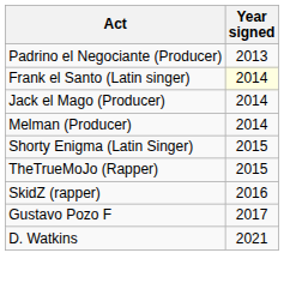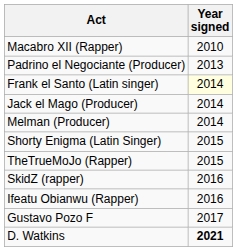 <table class="wikitable">
 <tr style="background:#ccc;">
 <th style="text-align:center;">Act</th>
 <th style="text-align:center;">Year <br>signed</th>
+</tr>
+<tr>
+<td>Macabro XII (Rapper)</td>
+<td style="text-align:center;">2010</td>
 </tr>
 <tr>
 <td>Padrino el Negociante (Producer)</td>
 <td style="text-align:center;">2013</td>
 </tr>
 <tr>
 <td>Frank el Santo (Latin singer)</td>
 <td style="background: lightyellow; text-align:center;">2014</td>
 </tr>
 <tr>
 <td>Jack el Mago (Producer)</td>
 <td style="text-align:center;">2014</td>
 </tr>
 <tr>
 <td>Melman (Producer)</td>
 <td style="text-align:center;">2014</td>
 </tr>
 <tr>
 <td>Shorty Enigma (Latin Singer)</td>
 <td style="text-align:center;">2015</td>
 </tr>
 <tr>
 <td>TheTrueMoJo (Rapper)</td>
 <td style="text-align:center;">2015</td>
 </tr>
 <tr>
 <td>SkidZ (rapper)</td>
 <td style="text-align:center;">2016</td>
 </tr>
 <tr>
+<td>Ifeatu Obianwu (Rapper)</td>
+<td style="text-align:center;">2016</td>
+</tr>
+<tr>
 <td>Gustavo Pozo F</td>
 <td style="text-align:center;">2017</td>
 </tr>
 <tr>
 <td>D. Watkins</td>
-<td style="text-align:center;">2021</td>
+<td style="text-align:center;"><strong>2021</strong></td>
 </tr>
 </table>
